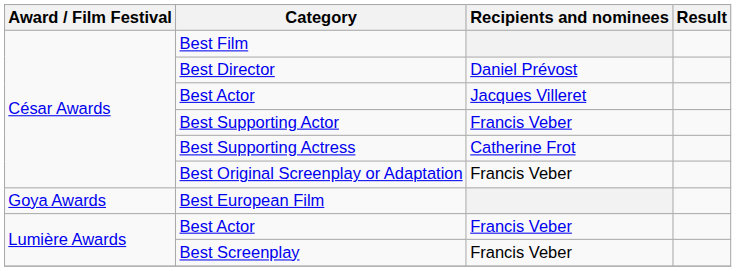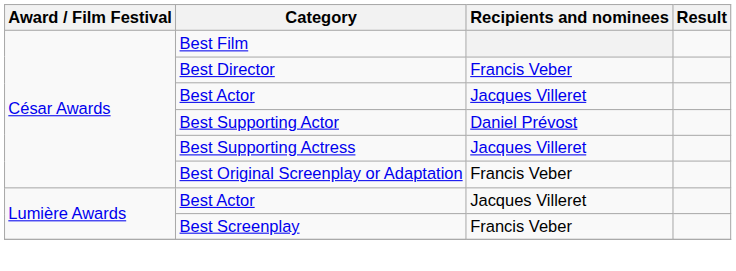 <table class="wikitable plainrowheaders sortable">
 <tr style="background:#ccc; text-align:center;">
 <th scope="col">Award / Film Festival</th>
 <th scope="col">Category</th>
 <th scope="col">Recipients and nominees</th>
 <th scope="col">Result</th>
 </tr>
 <tr>
 <td rowspan=6><a href='#'>César Awards</a></td>
 <td><a href='#'>Best Film</a></td>
 <th></th>
 <td></td>
 </tr>
 <tr>
 <td><a href='#'>Best Director</a></td>
-<td><a href='#'>Daniel Prévost</a></td>
+<td><a href='#'>Francis Veber</a></td>
 <td></td>
 </tr>
 <tr>
 <td><a href='#'>Best Actor</a></td>
 <td><a href='#'>Jacques Villeret</a></td>
 <td></td>
 </tr>
 <tr>
 <td><a href='#'>Best Supporting Actor</a></td>
-<td><a href='#'>Francis Veber</a></td>
+<td><a href='#'>Daniel Prévost</a></td>
 <td></td>
 </tr>
 <tr>
 <td><a href='#'>Best Supporting Actress</a></td>
-<td><a href='#'>Catherine Frot</a></td>
+<td><a href='#'>Jacques Villeret</a></td>
 <td></td>
 </tr>
 <tr>
 <td><a href='#'>Best Original Screenplay or Adaptation</a></td>
 <td>Francis Veber</td>
 <td></td>
 </tr>
 <tr>
-<td><a href='#'>Goya Awards</a></td>
-<td><a href='#'>Best European Film</a></td>
-<th></th>
-<td></td>
-</tr>
-<tr>
 <td rowspan=2><a href='#'>Lumière Awards</a></td>
 <td><a href='#'>Best Actor</a></td>
-<td><a href='#'>Francis Veber</a></td>
+<td>Jacques Villeret</td>
 <td></td>
 </tr>
 <tr>
 <td><a href='#'>Best Screenplay</a></td>
 <td>Francis Veber</td>
 <td></td>
 </tr>
 <tr>
 </tr>
 </table>
